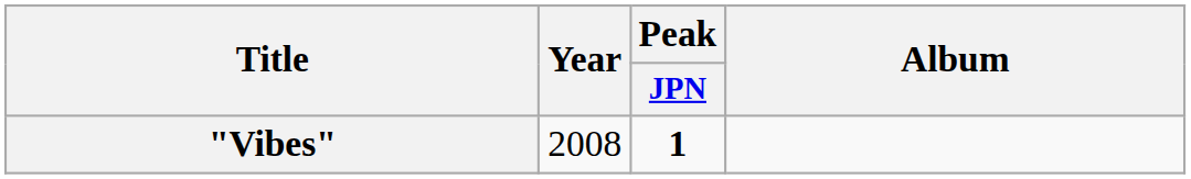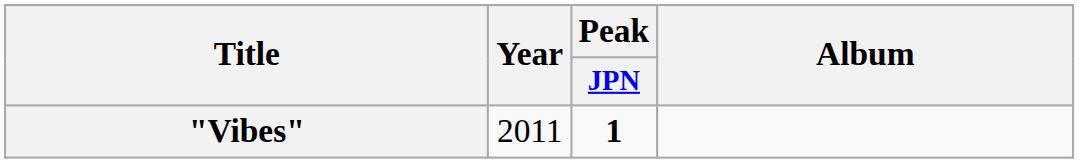 <table class="wikitable plainrowheaders" style="text-align:center;">
 <tr>
 <th scope="col" rowspan="2" style="width:14em;">Title</th>
 <th scope="col" rowspan="2" style="width:1em;">Year</th>
 <th scope="col" colspan="1" style="width:1em;">Peak</th>
 <th scope="col" rowspan="2" style="width:12em;">Album</th>
 </tr>
 <tr>
 <th scope="col" style="width:2.5em;font-size:85%;"><a href='#'>JPN</a><br></th>
 </tr>
 <tr>
 <th scope="row">"Vibes"</th>
-<td>2008</td>
+<td>2011</td>
 <td><strong>1</strong></td>
 <td></td>
 </tr>
 </table>
